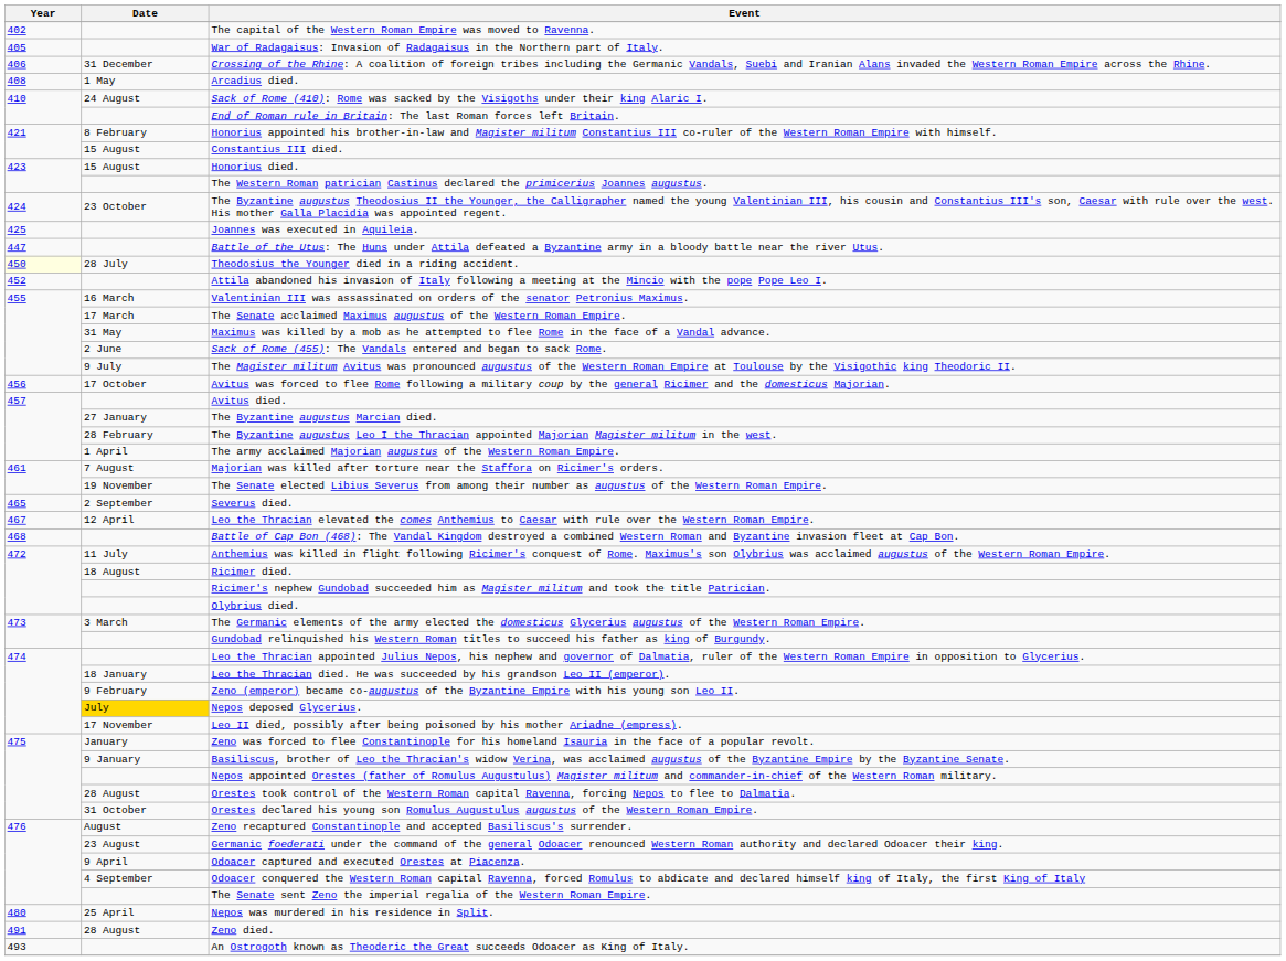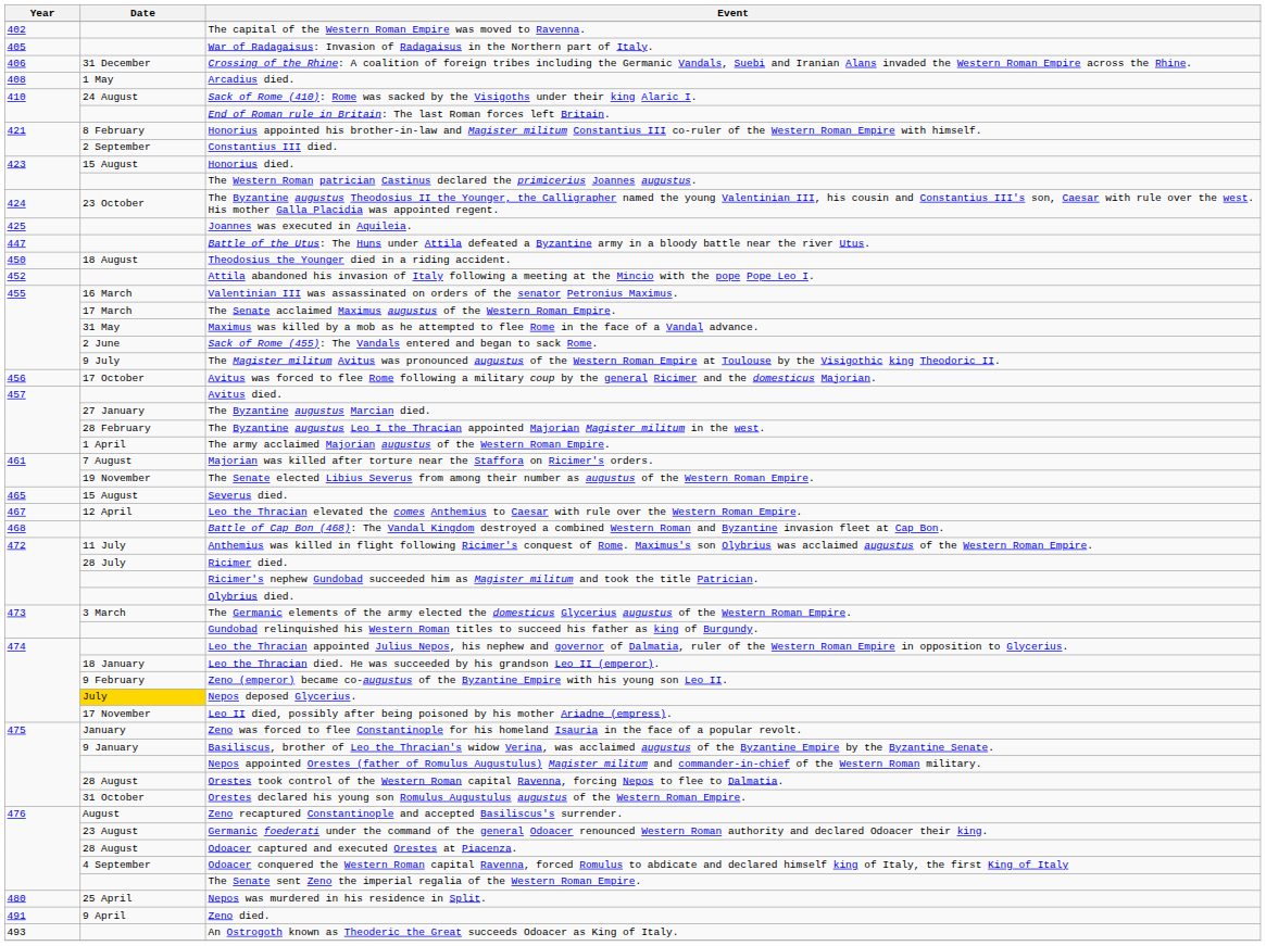 <table class="wikitable" width="100%">
 <tr>
 <th style="width:6%">Year</th>
 <th style="width:10%">Date</th>
 <th>Event</th>
 </tr>
 <tr>
 </tr>
 <tr>
 <td><a href='#'>402</a></td>
 <td></td>
 <td>The capital of the <a href='#'>Western Roman Empire</a> was moved to <a href='#'>Ravenna</a>.</td>
 </tr>
 <tr>
 <td><a href='#'>405</a></td>
 <td></td>
 <td><a href='#'>War of Radagaisus</a>: Invasion of <a href='#'>Radagaisus</a> in the Northern part of <a href='#'>Italy</a>.</td>
 </tr>
 <tr>
 <td><a href='#'>406</a></td>
 <td>31 December</td>
 <td><em><a href='#'>Crossing of the Rhine</a></em>: A coalition of foreign tribes including the Germanic <a href='#'>Vandals</a>, <a href='#'>Suebi</a> and Iranian <a href='#'>Alans</a> invaded the <a href='#'>Western Roman Empire</a> across the <a href='#'>Rhine</a>.</td>
 </tr>
 <tr>
 <td><a href='#'>408</a></td>
 <td>1 May</td>
 <td><a href='#'>Arcadius</a> died.</td>
 </tr>
 <tr>
 <td rowspan="2" valign="top"><a href='#'>410</a></td>
 <td>24 August</td>
 <td><em><a href='#'>Sack of Rome (410)</a></em>: <a href='#'>Rome</a> was sacked by the <a href='#'>Visigoths</a> under their <a href='#'>king</a> <a href='#'>Alaric I</a>.</td>
 </tr>
 <tr>
 <td></td>
 <td><em><a href='#'>End of Roman rule in Britain</a></em>: The last Roman forces left <a href='#'>Britain</a>.</td>
 </tr>
 <tr>
 <td rowspan="2" valign="top"><a href='#'>421</a></td>
 <td>8 February</td>
 <td><a href='#'>Honorius</a> appointed his brother-in-law and <em><a href='#'>Magister militum</a></em> <a href='#'>Constantius III</a> co-ruler of the <a href='#'>Western Roman Empire</a> with himself.</td>
 </tr>
 <tr>
-<td>15 August</td>
+<td>2 September</td>
 <td><a href='#'>Constantius III</a> died.</td>
 </tr>
 <tr>
 <td rowspan="2" valign="top"><a href='#'>423</a></td>
 <td>15 August</td>
 <td><a href='#'>Honorius</a> died.</td>
 </tr>
 <tr>
 <td></td>
 <td>The <a href='#'>Western Roman</a> <a href='#'>patrician</a> <a href='#'>Castinus</a> declared the <em><a href='#'>primicerius</a></em> <a href='#'>Joannes</a> <em><a href='#'>augustus</a></em>.</td>
 </tr>
 <tr>
 <td><a href='#'>424</a></td>
 <td>23 October</td>
 <td>The <a href='#'>Byzantine</a> <em><a href='#'>augustus</a></em> <a href='#'>Theodosius II the Younger, the Calligrapher</a> named the young <a href='#'>Valentinian III</a>, his cousin and <a href='#'>Constantius III's</a> son, <a href='#'>Caesar</a> with rule over the <a href='#'>west</a>.  His mother <a href='#'>Galla Placidia</a> was appointed regent.</td>
 </tr>
 <tr>
 <td><a href='#'>425</a></td>
 <td></td>
 <td><a href='#'>Joannes</a> was executed in <a href='#'>Aquileia</a>.</td>
 </tr>
 <tr>
 <td><a href='#'>447</a></td>
 <td></td>
 <td><em><a href='#'>Battle of the Utus</a></em>: The <a href='#'>Huns</a> under <a href='#'>Attila</a> defeated a <a href='#'>Byzantine</a> army in a bloody battle near the river <a href='#'>Utus</a>.</td>
 </tr>
 <tr>
-<td style="background: lightyellow;"><a href='#'>450</a></td>
-<td>28 July</td>
+<td><a href='#'>450</a></td>
+<td>18 August</td>
 <td><a href='#'>Theodosius the Younger</a> died in a riding accident.</td>
 </tr>
 <tr>
 <td><a href='#'>452</a></td>
 <td></td>
 <td><a href='#'>Attila</a> abandoned his invasion of <a href='#'>Italy</a> following a meeting at the <a href='#'>Mincio</a> with the <a href='#'>pope</a> <a href='#'>Pope Leo I</a>.</td>
 </tr>
 <tr>
 <td rowspan="5" valign="top"><a href='#'>455</a></td>
 <td>16 March</td>
 <td><a href='#'>Valentinian III</a> was assassinated on orders of the <a href='#'>senator</a> <a href='#'>Petronius Maximus</a>.</td>
 </tr>
 <tr>
 <td>17 March</td>
 <td>The <a href='#'>Senate</a> acclaimed <a href='#'>Maximus</a> <em><a href='#'>augustus</a></em> of the <a href='#'>Western Roman Empire</a>.</td>
 </tr>
 <tr>
 <td>31 May</td>
 <td><a href='#'>Maximus</a> was killed by a mob as he attempted to flee <a href='#'>Rome</a> in the face of a <a href='#'>Vandal</a> advance.</td>
 </tr>
 <tr>
 <td>2 June</td>
 <td><em><a href='#'>Sack of Rome (455)</a></em>: The <a href='#'>Vandals</a> entered and began to sack <a href='#'>Rome</a>.</td>
 </tr>
 <tr>
 <td>9 July</td>
 <td>The <em><a href='#'>Magister militum</a></em> <a href='#'>Avitus</a> was pronounced <em><a href='#'>augustus</a></em> of the <a href='#'>Western Roman Empire</a> at <a href='#'>Toulouse</a> by the <a href='#'>Visigothic</a> <a href='#'>king</a> <a href='#'>Theodoric II</a>.</td>
 </tr>
 <tr>
 <td><a href='#'>456</a></td>
 <td>17 October</td>
 <td><a href='#'>Avitus</a> was forced to flee <a href='#'>Rome</a> following a military <em>coup</em> by the <a href='#'>general</a> <a href='#'>Ricimer</a> and the <em><a href='#'>domesticus</a></em> <a href='#'>Majorian</a>.</td>
 </tr>
 <tr>
 <td rowspan="4" valign="top"><a href='#'>457</a></td>
 <td></td>
 <td><a href='#'>Avitus</a> died.</td>
 </tr>
 <tr>
 <td>27 January</td>
 <td>The <a href='#'>Byzantine</a> <em><a href='#'>augustus</a></em> <a href='#'>Marcian</a> died.</td>
 </tr>
 <tr>
 <td>28 February</td>
 <td>The <a href='#'>Byzantine</a> <em><a href='#'>augustus</a></em> <a href='#'>Leo I the Thracian</a> appointed <a href='#'>Majorian</a> <em><a href='#'>Magister militum</a></em> in the <a href='#'>west</a>.</td>
 </tr>
 <tr>
 <td>1 April</td>
 <td>The army acclaimed <a href='#'>Majorian</a> <em><a href='#'>augustus</a></em> of the <a href='#'>Western Roman Empire</a>.</td>
 </tr>
 <tr>
 <td rowspan="2" valign="top"><a href='#'>461</a></td>
 <td>7 August</td>
 <td><a href='#'>Majorian</a> was killed after torture near the <a href='#'>Staffora</a> on <a href='#'>Ricimer's</a> orders.</td>
 </tr>
 <tr>
 <td>19 November</td>
 <td>The <a href='#'>Senate</a> elected <a href='#'>Libius Severus</a> from among their number as <em><a href='#'>augustus</a></em> of the <a href='#'>Western Roman Empire</a>.</td>
 </tr>
 <tr>
 <td><a href='#'>465</a></td>
-<td>2 September</td>
+<td>15 August</td>
 <td><a href='#'>Severus</a> died.</td>
 </tr>
 <tr>
 <td><a href='#'>467</a></td>
 <td>12 April</td>
 <td><a href='#'>Leo the Thracian</a> elevated the <em><a href='#'>comes</a></em> <a href='#'>Anthemius</a> to <a href='#'>Caesar</a> with rule over the <a href='#'>Western Roman Empire</a>.</td>
 </tr>
 <tr>
 <td><a href='#'>468</a></td>
 <td></td>
 <td><em><a href='#'>Battle of Cap Bon (468)</a></em>: The <a href='#'>Vandal Kingdom</a> destroyed a combined <a href='#'>Western Roman</a> and <a href='#'>Byzantine</a> invasion fleet at <a href='#'>Cap Bon</a>.</td>
 </tr>
 <tr>
 <td rowspan="4" valign="top"><a href='#'>472</a></td>
 <td>11 July</td>
 <td><a href='#'>Anthemius</a> was killed in flight following <a href='#'>Ricimer's</a> conquest of <a href='#'>Rome</a>. <a href='#'>Maximus's</a> son <a href='#'>Olybrius</a> was acclaimed <em><a href='#'>augustus</a></em> of the <a href='#'>Western Roman Empire</a>.</td>
 </tr>
 <tr>
-<td>18 August</td>
+<td>28 July</td>
 <td><a href='#'>Ricimer</a> died.</td>
 </tr>
 <tr>
 <td></td>
 <td><a href='#'>Ricimer's</a> nephew <a href='#'>Gundobad</a> succeeded him as <em><a href='#'>Magister militum</a></em> and took the title <a href='#'>Patrician</a>.</td>
 </tr>
 <tr>
 <td></td>
 <td><a href='#'>Olybrius</a> died.</td>
 </tr>
 <tr>
 <td rowspan="2" valign="top"><a href='#'>473</a></td>
 <td>3 March</td>
 <td>The <a href='#'>Germanic</a> elements of the army elected the <em><a href='#'>domesticus</a></em> <a href='#'>Glycerius</a> <em><a href='#'>augustus</a></em> of the <a href='#'>Western Roman Empire</a>.</td>
 </tr>
 <tr>
 <td></td>
 <td><a href='#'>Gundobad</a> relinquished his <a href='#'>Western Roman</a> titles to succeed his father as <a href='#'>king</a> of <a href='#'>Burgundy</a>.</td>
 </tr>
 <tr>
 <td rowspan="5" valign="top"><a href='#'>474</a></td>
 <td></td>
 <td><a href='#'>Leo the Thracian</a> appointed <a href='#'>Julius Nepos</a>, his nephew and <a href='#'>governor</a> of <a href='#'>Dalmatia</a>, ruler of the <a href='#'>Western Roman Empire</a> in opposition to <a href='#'>Glycerius</a>.</td>
 </tr>
 <tr>
 <td>18 January</td>
 <td><a href='#'>Leo the Thracian</a> died.  He was succeeded by his grandson <a href='#'>Leo II (emperor)</a>.</td>
 </tr>
 <tr>
 <td>9 February</td>
 <td><a href='#'>Zeno (emperor)</a> became co-<em><a href='#'>augustus</a></em> of the <a href='#'>Byzantine Empire</a> with his young son <a href='#'>Leo II</a>.</td>
 </tr>
 <tr>
 <td style="background: gold;">July</td>
 <td><a href='#'>Nepos</a> deposed <a href='#'>Glycerius</a>.</td>
 </tr>
 <tr>
 <td>17 November</td>
 <td><a href='#'>Leo II</a> died, possibly after being poisoned by his mother <a href='#'>Ariadne (empress)</a>.</td>
 </tr>
 <tr>
 <td rowspan="5" valign="top"><a href='#'>475</a></td>
 <td>January</td>
 <td><a href='#'>Zeno</a> was forced to flee <a href='#'>Constantinople</a> for his homeland <a href='#'>Isauria</a> in the face of a popular revolt.</td>
 </tr>
 <tr>
 <td>9 January</td>
 <td><a href='#'>Basiliscus</a>, brother of <a href='#'>Leo the Thracian's</a> widow <a href='#'>Verina</a>, was acclaimed <em><a href='#'>augustus</a></em> of the <a href='#'>Byzantine Empire</a> by the <a href='#'>Byzantine Senate</a>.</td>
 </tr>
 <tr>
 <td></td>
 <td><a href='#'>Nepos</a> appointed <a href='#'>Orestes (father of Romulus Augustulus)</a> <em><a href='#'>Magister militum</a></em> and <a href='#'>commander-in-chief</a> of the <a href='#'>Western Roman</a> military.</td>
 </tr>
 <tr>
 <td>28 August</td>
 <td><a href='#'>Orestes</a> took control of the <a href='#'>Western Roman</a> capital <a href='#'>Ravenna</a>, forcing <a href='#'>Nepos</a> to flee to <a href='#'>Dalmatia</a>.</td>
 </tr>
 <tr>
 <td>31 October</td>
 <td><a href='#'>Orestes</a> declared his young son <a href='#'>Romulus Augustulus</a> <em><a href='#'>augustus</a></em> of the <a href='#'>Western Roman Empire</a>.</td>
 </tr>
 <tr>
 <td rowspan="5" valign="top"><a href='#'>476</a></td>
 <td>August</td>
 <td><a href='#'>Zeno</a> recaptured <a href='#'>Constantinople</a> and accepted <a href='#'>Basiliscus's</a> surrender.</td>
 </tr>
 <tr>
 <td>23 August</td>
 <td><a href='#'>Germanic</a> <em><a href='#'>foederati</a></em> under the command of the <a href='#'>general</a> <a href='#'>Odoacer</a> renounced <a href='#'>Western Roman</a> authority and declared Odoacer their <a href='#'>king</a>.</td>
 </tr>
 <tr>
-<td>9 April</td>
+<td>28 August</td>
 <td><a href='#'>Odoacer</a> captured and executed <a href='#'>Orestes</a> at <a href='#'>Piacenza</a>.</td>
 </tr>
 <tr>
 <td>4 September</td>
 <td><a href='#'>Odoacer</a> conquered the <a href='#'>Western Roman</a> capital <a href='#'>Ravenna</a>, forced <a href='#'>Romulus</a> to abdicate and declared himself <a href='#'>king</a> of Italy, the first <a href='#'>King of Italy</a></td>
 </tr>
 <tr>
 <td></td>
 <td>The <a href='#'>Senate</a> sent <a href='#'>Zeno</a> the imperial regalia of the <a href='#'>Western Roman Empire</a>.</td>
 </tr>
 <tr>
 <td><a href='#'>480</a></td>
 <td>25 April</td>
 <td><a href='#'>Nepos</a> was murdered in his residence in <a href='#'>Split</a>.</td>
 </tr>
 <tr>
 <td><a href='#'>491</a></td>
-<td>28 August</td>
+<td>9 April</td>
 <td><a href='#'>Zeno</a> died.</td>
 </tr>
 <tr>
 <td>493</td>
 <td></td>
 <td>An <a href='#'>Ostrogoth</a> known as <a href='#'>Theoderic the Great</a> succeeds Odoacer as King of Italy.</td>
 </tr>
 <tr>
 </tr>
 </table>
